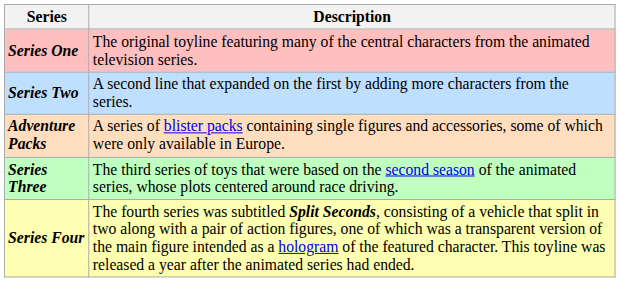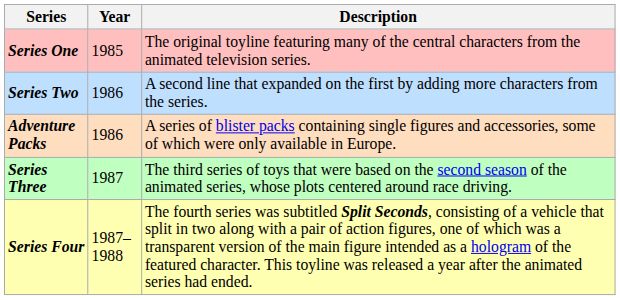 <table class="wikitable" style="margin:auto;">
 <tr>
 <th>Series</th>
+<th>Year</th>
 <th>Description</th>
 </tr>
 <tr style="background:#ffbfbf;">
 <td><strong><em>Series One</em></strong></td>
+<td>1985</td>
 <td>The original toyline featuring many of the central characters from the animated television series.</td>
 </tr>
 <tr style="background:#bfdfff;">
 <td><strong><em>Series Two</em></strong></td>
+<td>1986</td>
 <td>A second line that expanded on the first by adding more characters from the series.</td>
 </tr>
 <tr style="background:#ffddbf;">
 <td><strong><em>Adventure Packs</em></strong></td>
+<td>1986</td>
 <td>A series of <a href='#'>blister packs</a> containing single figures and accessories, some of which were only available in Europe.</td>
 </tr>
 <tr style="background:#bfffbf;">
 <td><strong><em>Series Three</em></strong></td>
+<td>1987</td>
 <td>The third series of toys that were based on the <a href='#'>second season</a> of the animated series, whose plots centered around race driving.</td>
 </tr>
 <tr style="background:#ffffb1;">
 <td><strong><em>Series Four</em></strong></td>
+<td>1987–1988</td>
 <td>The fourth series was subtitled <strong><em>Split Seconds</em></strong>, consisting of a vehicle that split in two along with a pair of action figures, one of which was a transparent version of the main figure intended as a <a href='#'>hologram</a> of the featured character. This toyline was released a year after the animated series had ended.</td>
 </tr>
 </table>
